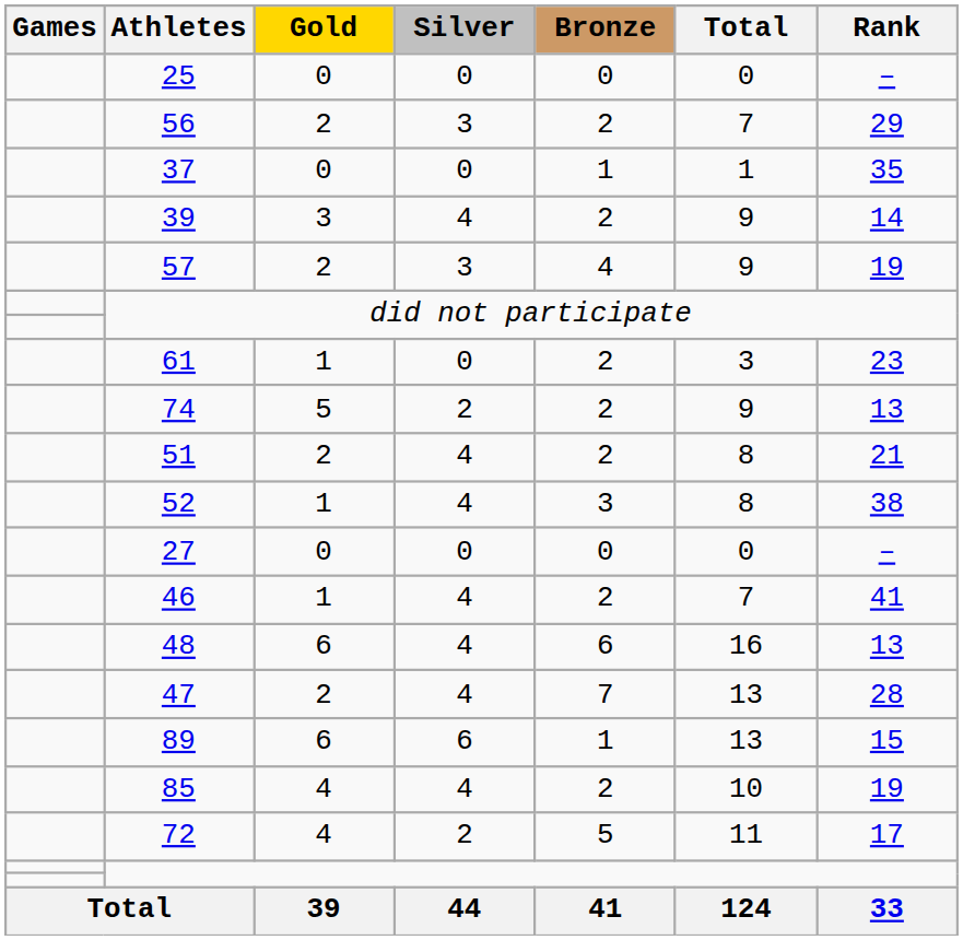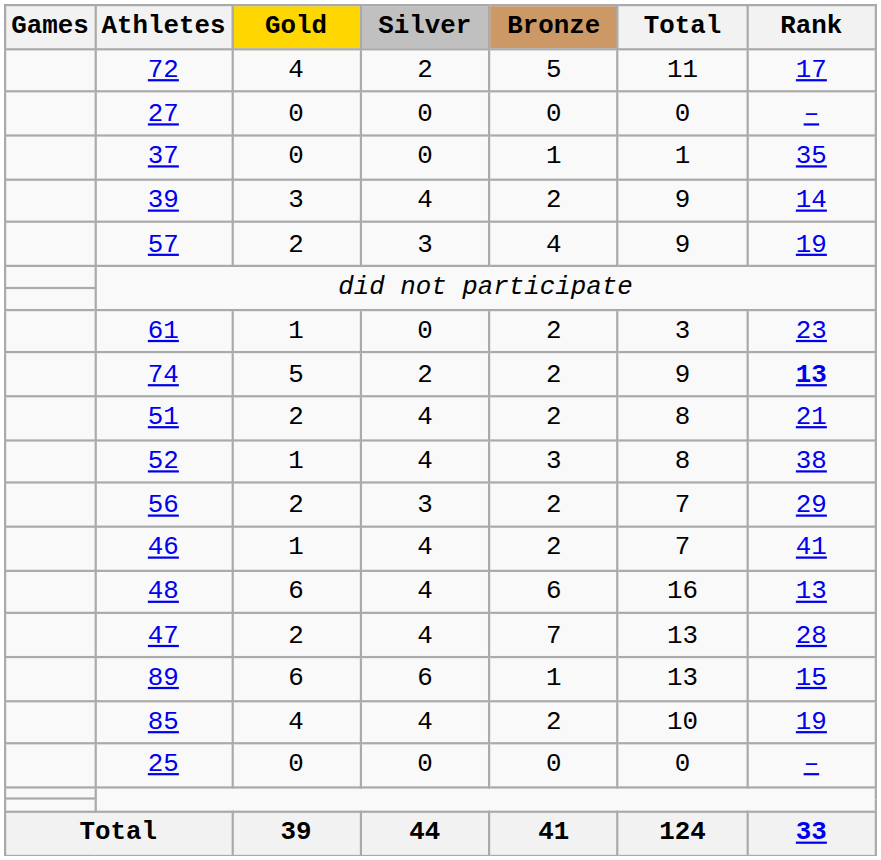 <table class="wikitable" style="text-align:center; font-size:90%;">
 <tr>
 <th>Games</th>
 <th>Athletes</th>
 <td style="background:gold; width:4.5em; font-weight:bold;">Gold</td>
 <td style="background:silver; width:4.5em; font-weight:bold;">Silver</td>
 <td style="background:#cc9966; width:4.5em; font-weight:bold;">Bronze</td>
 <th style="width:4.5em; font-weight:bold;">Total</th>
 <th style="width:4.5em; font-weight:bold;">Rank</th>
 </tr>
 <tr>
 <td align=left></td>
-<td><a href='#'>25</a></td>
+<td><a href='#'>72</a></td>
+<td>4</td>
+<td>2</td>
+<td>5</td>
+<td>11</td>
+<td><a href='#'>17</a></td>
+</tr>
+<tr>
+<td align=left></td>
+<td><a href='#'>27</a></td>
 <td>0</td>
 <td>0</td>
 <td>0</td>
 <td>0</td>
 <td><a href='#'>–</a></td>
-</tr>
-<tr>
-<td align=left></td>
-<td><a href='#'>56</a></td>
-<td>2</td>
-<td>3</td>
-<td>2</td>
-<td>7</td>
-<td><a href='#'>29</a></td>
 </tr>
 <tr>
 <td align=left></td>
 <td><a href='#'>37</a></td>
 <td>0</td>
 <td>0</td>
 <td>1</td>
 <td>1</td>
 <td><a href='#'>35</a></td>
 </tr>
 <tr>
 <td align=left></td>
 <td><a href='#'>39</a></td>
 <td>3</td>
 <td>4</td>
 <td>2</td>
 <td>9</td>
 <td><a href='#'>14</a></td>
 </tr>
 <tr>
 <td align=left></td>
 <td><a href='#'>57</a></td>
 <td>2</td>
 <td>3</td>
 <td>4</td>
 <td>9</td>
 <td><a href='#'>19</a></td>
 </tr>
 <tr>
 <td align=left></td>
 <td colspan=6; rowspan=2><em>did not participate</em></td>
 </tr>
 <tr>
 <td align=left></td>
 </tr>
 <tr>
 <td align=left></td>
 <td><a href='#'>61</a></td>
 <td>1</td>
 <td>0</td>
 <td>2</td>
 <td>3</td>
 <td><a href='#'>23</a></td>
 </tr>
 <tr>
 <td align=left></td>
 <td><a href='#'>74</a></td>
 <td>5</td>
 <td>2</td>
 <td>2</td>
 <td>9</td>
-<td><a href='#'>13</a></td>
+<td><strong><a href='#'>13</a></strong></td>
 </tr>
 <tr>
 <td align=left></td>
 <td><a href='#'>51</a></td>
 <td>2</td>
 <td>4</td>
 <td>2</td>
 <td>8</td>
 <td><a href='#'>21</a></td>
 </tr>
 <tr>
 <td align=left></td>
 <td><a href='#'>52</a></td>
 <td>1</td>
 <td>4</td>
 <td>3</td>
 <td>8</td>
 <td><a href='#'>38</a></td>
 </tr>
 <tr>
 <td align=left></td>
-<td><a href='#'>27</a></td>
-<td>0</td>
-<td>0</td>
-<td>0</td>
-<td>0</td>
-<td><a href='#'>–</a></td>
+<td><a href='#'>56</a></td>
+<td>2</td>
+<td>3</td>
+<td>2</td>
+<td>7</td>
+<td><a href='#'>29</a></td>
 </tr>
 <tr>
 <td align=left></td>
 <td><a href='#'>46</a></td>
 <td>1</td>
 <td>4</td>
 <td>2</td>
 <td>7</td>
 <td><a href='#'>41</a></td>
 </tr>
 <tr>
 <td align=left></td>
 <td><a href='#'>48</a></td>
 <td>6</td>
 <td>4</td>
 <td>6</td>
 <td>16</td>
 <td><a href='#'>13</a></td>
 </tr>
 <tr>
 <td align=left></td>
 <td><a href='#'>47</a></td>
 <td>2</td>
 <td>4</td>
 <td>7</td>
 <td>13</td>
 <td><a href='#'>28</a></td>
 </tr>
 <tr>
 <td align=left></td>
 <td><a href='#'>89</a></td>
 <td>6</td>
 <td>6</td>
 <td>1</td>
 <td>13</td>
 <td><a href='#'>15</a></td>
 </tr>
 <tr>
 <td align=left></td>
 <td><a href='#'>85</a></td>
 <td>4</td>
 <td>4</td>
 <td>2</td>
 <td>10</td>
 <td><a href='#'>19</a></td>
 </tr>
 <tr>
 <td align=left></td>
-<td><a href='#'>72</a></td>
-<td>4</td>
-<td>2</td>
-<td>5</td>
-<td>11</td>
-<td><a href='#'>17</a></td>
+<td><a href='#'>25</a></td>
+<td>0</td>
+<td>0</td>
+<td>0</td>
+<td>0</td>
+<td><a href='#'>–</a></td>
 </tr>
 <tr>
 <td align=left></td>
 </tr>
 <tr>
 <td align=left></td>
 </tr>
 <tr>
 <th colspan=2>Total</th>
 <th>39</th>
 <th>44</th>
 <th>41</th>
 <th>124</th>
 <th><a href='#'>33</a></th>
 </tr>
 </table>
